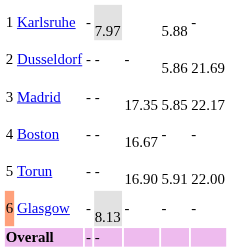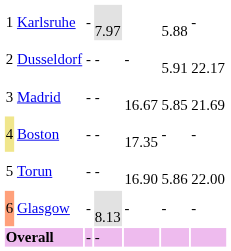 <table>
 <tr>
 <td>1</td>
 <td align=left><a href='#'>Karlsruhe</a></td>
 <td> -</td>
 <td bgcolor=#e2e2e2> <br>7.97</td>
 <td></td>
 <td> <br>5.88</td>
 <td> -</td>
 </tr>
 <tr>
 <td>2</td>
 <td align=left><a href='#'>Dusseldorf</a></td>
 <td> -</td>
 <td> -</td>
 <td> -</td>
-<td> <br>5.86</td>
-<td> <br>21.69</td>
+<td> <br>5.91</td>
+<td> <br>22.17</td>
 </tr>
 <tr>
 <td>3</td>
 <td align=left><a href='#'>Madrid</a></td>
 <td> -</td>
 <td> -</td>
-<td> <br>17.35</td>
+<td> <br>16.67</td>
 <td> <br>5.85</td>
-<td> <br>22.17</td>
+<td> <br>21.69</td>
 </tr>
 <tr>
-<td>4</td>
+<td style="background: khaki;">4</td>
 <td align=left><a href='#'>Boston</a></td>
 <td> -</td>
 <td> -</td>
-<td> <br>16.67</td>
+<td> <br>17.35</td>
 <td> -</td>
 <td> -</td>
 </tr>
 <tr>
 <td>5</td>
 <td align=left><a href='#'>Torun</a></td>
 <td> -</td>
 <td> -</td>
 <td> <br>16.90</td>
-<td> <br>5.91</td>
+<td> <br>5.86</td>
 <td> <br>22.00</td>
 </tr>
 <tr>
 <td style="background: lightsalmon;">6</td>
 <td align=left><a href='#'>Glasgow</a></td>
 <td> -</td>
 <td bgcolor=#e2e2e2>  <br>8.13</td>
 <td> -</td>
 <td> -</td>
 <td> -</td>
 </tr>
 <tr bgcolor=#eebbee>
 <td colspan="2"><strong>Overall</strong></td>
 <td> -</td>
 <td> -</td>
 <td> <strong></strong></td>
 <td> <strong></strong></td>
 <td> <strong></strong></td>
 </tr>
 </table>
